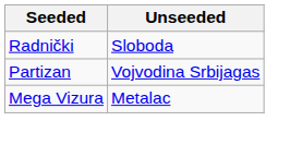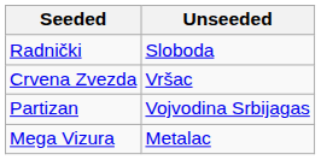 <table class="wikitable">
 <tr>
 <th>Seeded</th>
 <th>Unseeded</th>
 </tr>
 <tr>
 <td><a href='#'>Radnički</a></td>
 <td><a href='#'>Sloboda</a></td>
 </tr>
 <tr>
+<td><a href='#'>Crvena Zvezda</a></td>
+<td><a href='#'>Vršac</a></td>
+</tr>
+<tr>
 <td><a href='#'>Partizan</a></td>
 <td><a href='#'>Vojvodina Srbijagas</a></td>
 </tr>
 <tr>
 <td><a href='#'>Mega Vizura</a></td>
 <td><a href='#'>Metalac</a></td>
 </tr>
 </table>
